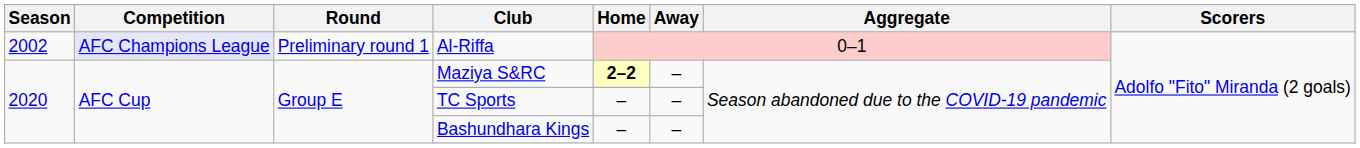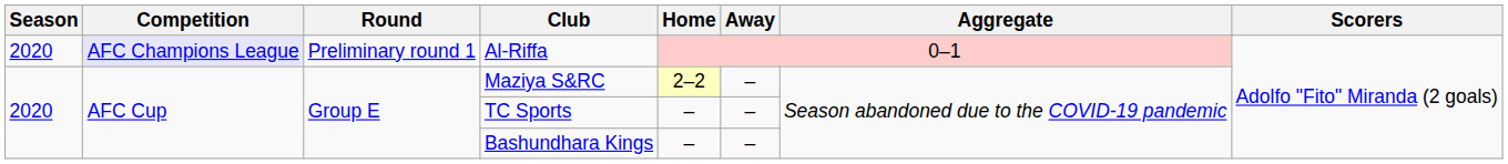 <table class="wikitable">
 <tr>
 <th>Season</th>
 <th>Competition</th>
 <th>Round</th>
 <th>Club</th>
 <th>Home</th>
 <th>Away</th>
 <th>Aggregate</th>
 <th>Scorers</th>
 </tr>
 <tr>
-<td rowspan="1"><a href='#'>2002</a></td>
+<td rowspan="1"><a href='#'>2020</a></td>
 <td rowspan="1" style="background: lavender;"><a href='#'>AFC Champions League</a></td>
 <td rowspan="1"><a href='#'>Preliminary round 1</a></td>
 <td> <a href='#'>Al-Riffa</a></td>
 <td colspan="3" style="text-align:center;" bgcolor=#FFCCCC>0–1</td>
 <td rowspan="4"> <a href='#'>Adolfo "Fito" Miranda</a> (2 goals)</td>
 </tr>
 <tr>
 <td rowspan="3"><a href='#'>2020</a></td>
 <td rowspan="3"><a href='#'>AFC Cup</a></td>
 <td rowspan="3"><a href='#'>Group E</a></td>
 <td> <a href='#'>Maziya S&RC</a></td>
-<td style="text-align:center;" bgcolor=#FFFFBF><strong>2–2</strong></td>
+<td style="text-align:center;" bgcolor=#FFFFBF>2–2</td>
 <td style="text-align:center;">–</td>
 <td rowspan="3"><em>Season abandoned due to the <a href='#'>COVID-19 pandemic</a></em></td>
 </tr>
 <tr>
 <td> <a href='#'>TC Sports</a></td>
 <td style="text-align:center;">–</td>
 <td style="text-align:center;">–</td>
 </tr>
 <tr>
 <td> <a href='#'>Bashundhara Kings</a></td>
 <td style="text-align:center;">–</td>
 <td style="text-align:center;">–</td>
 </tr>
 </table>
